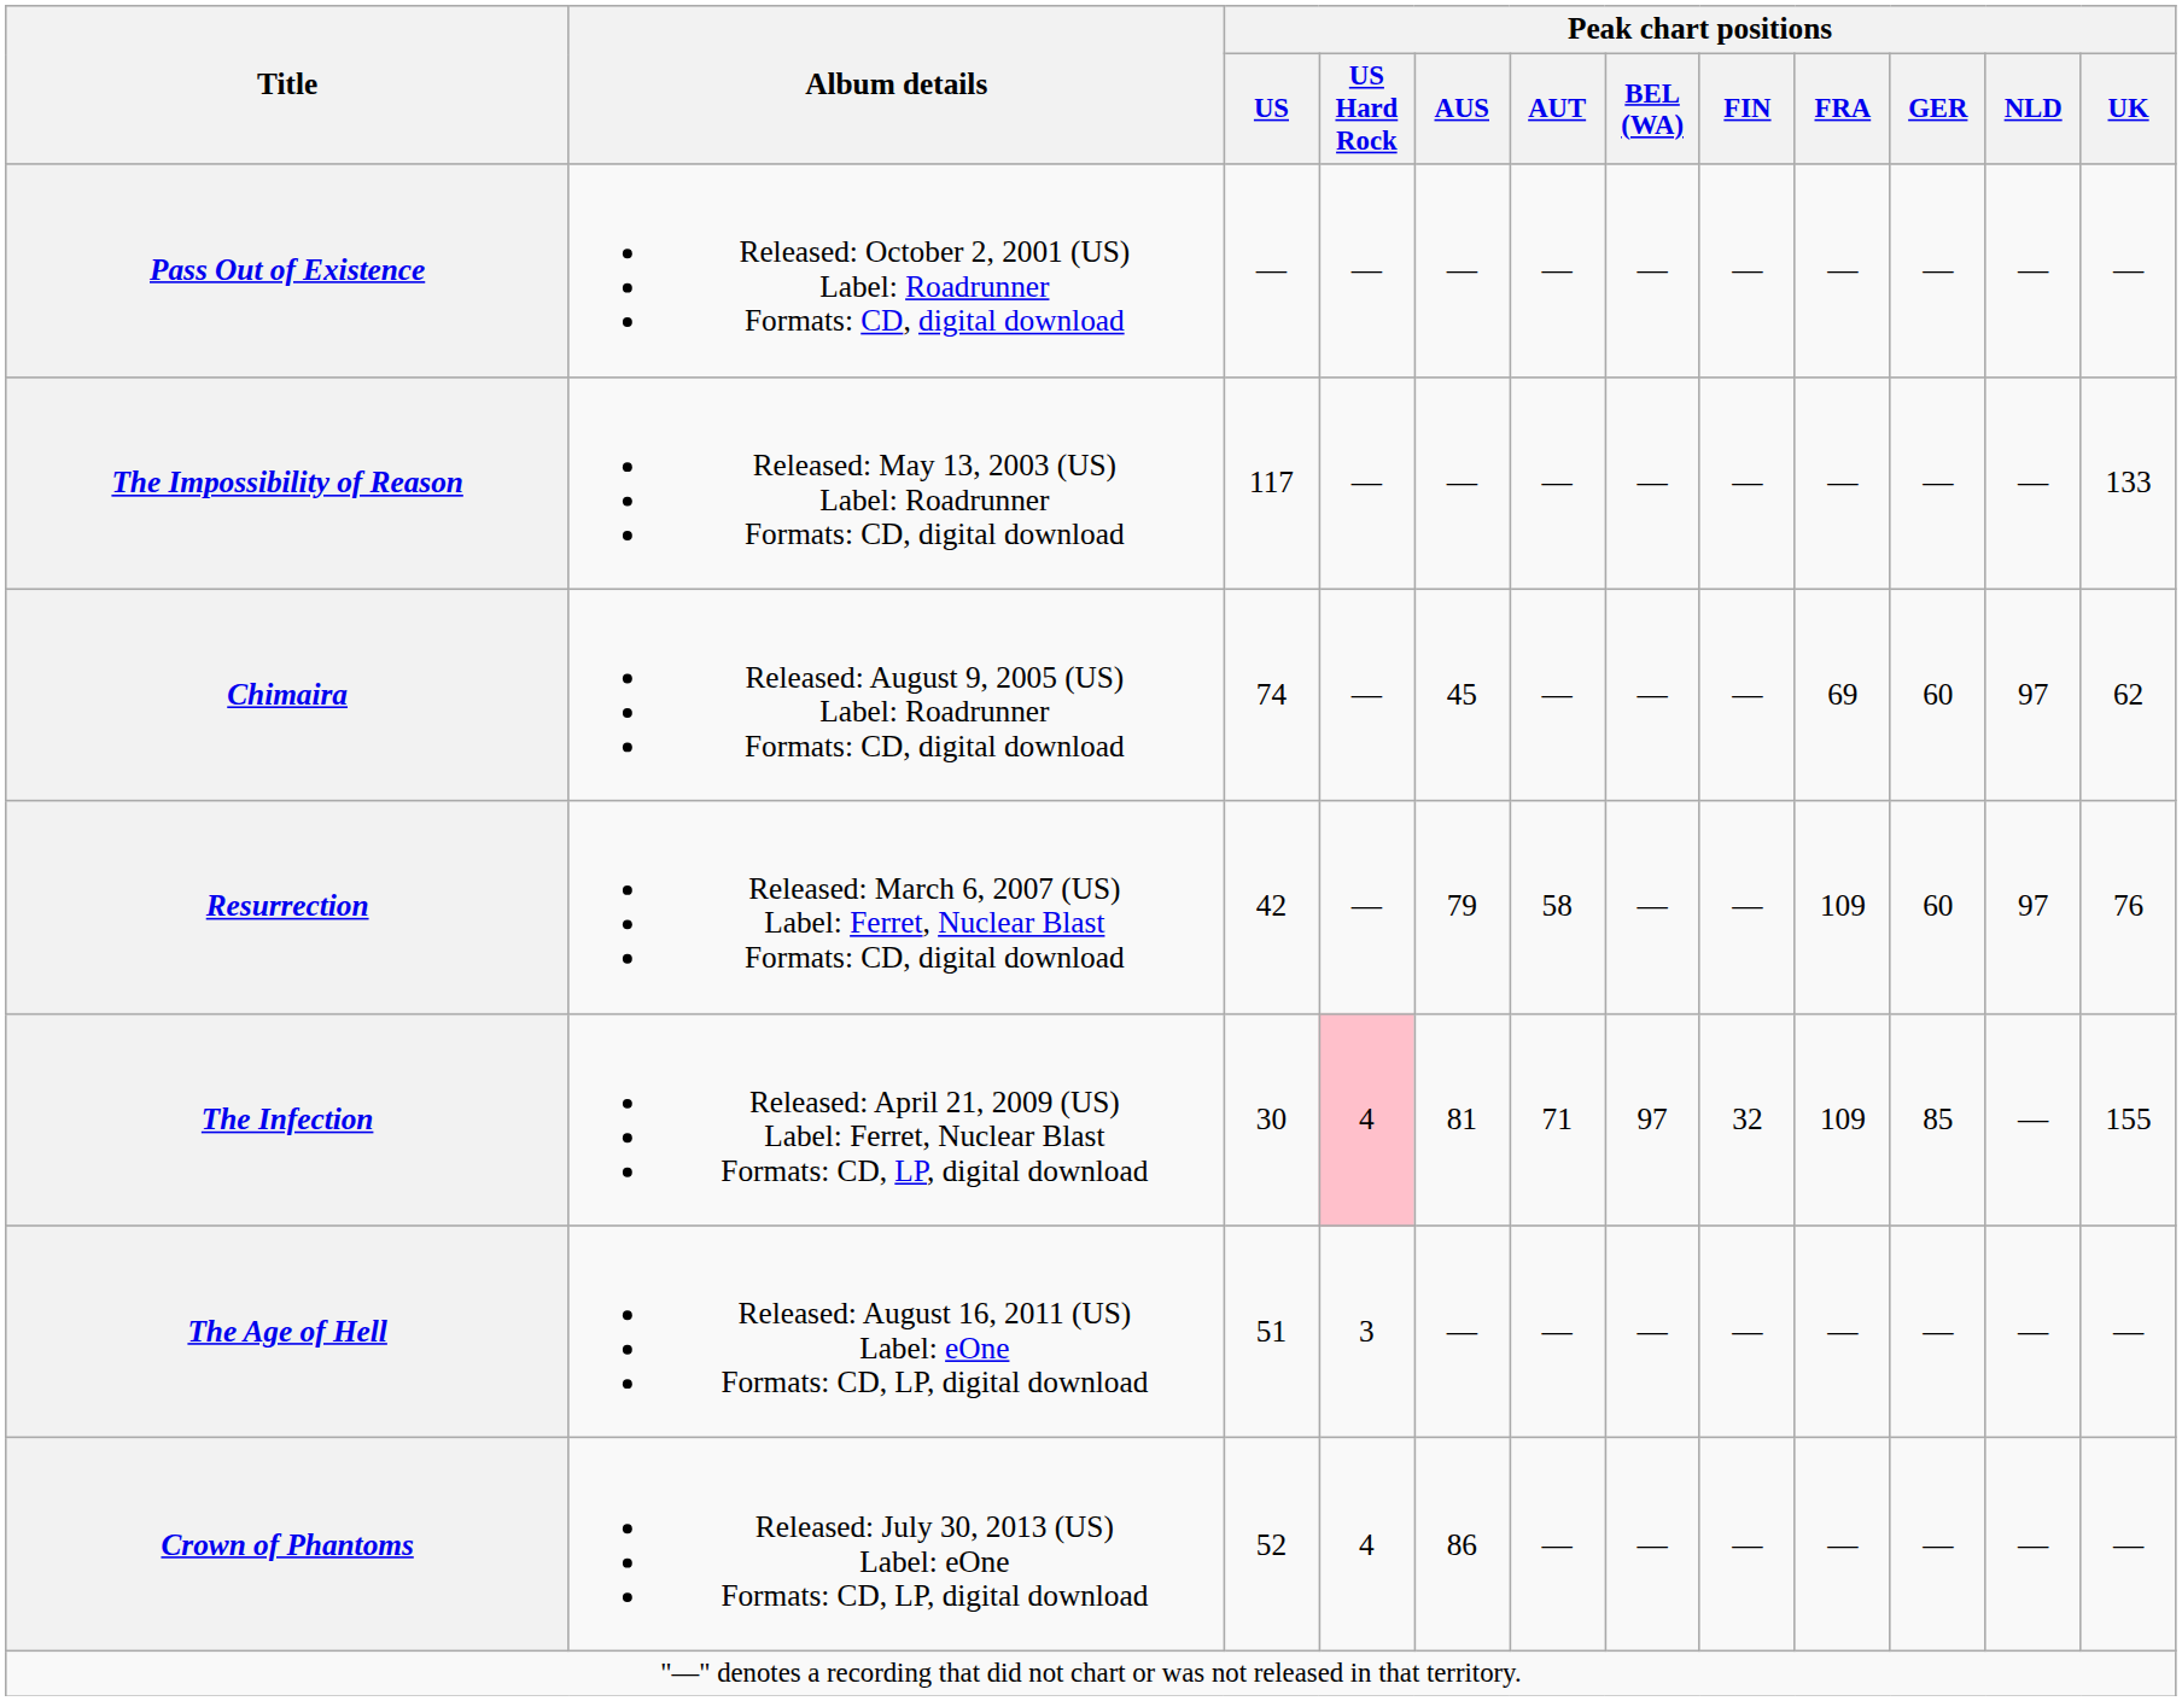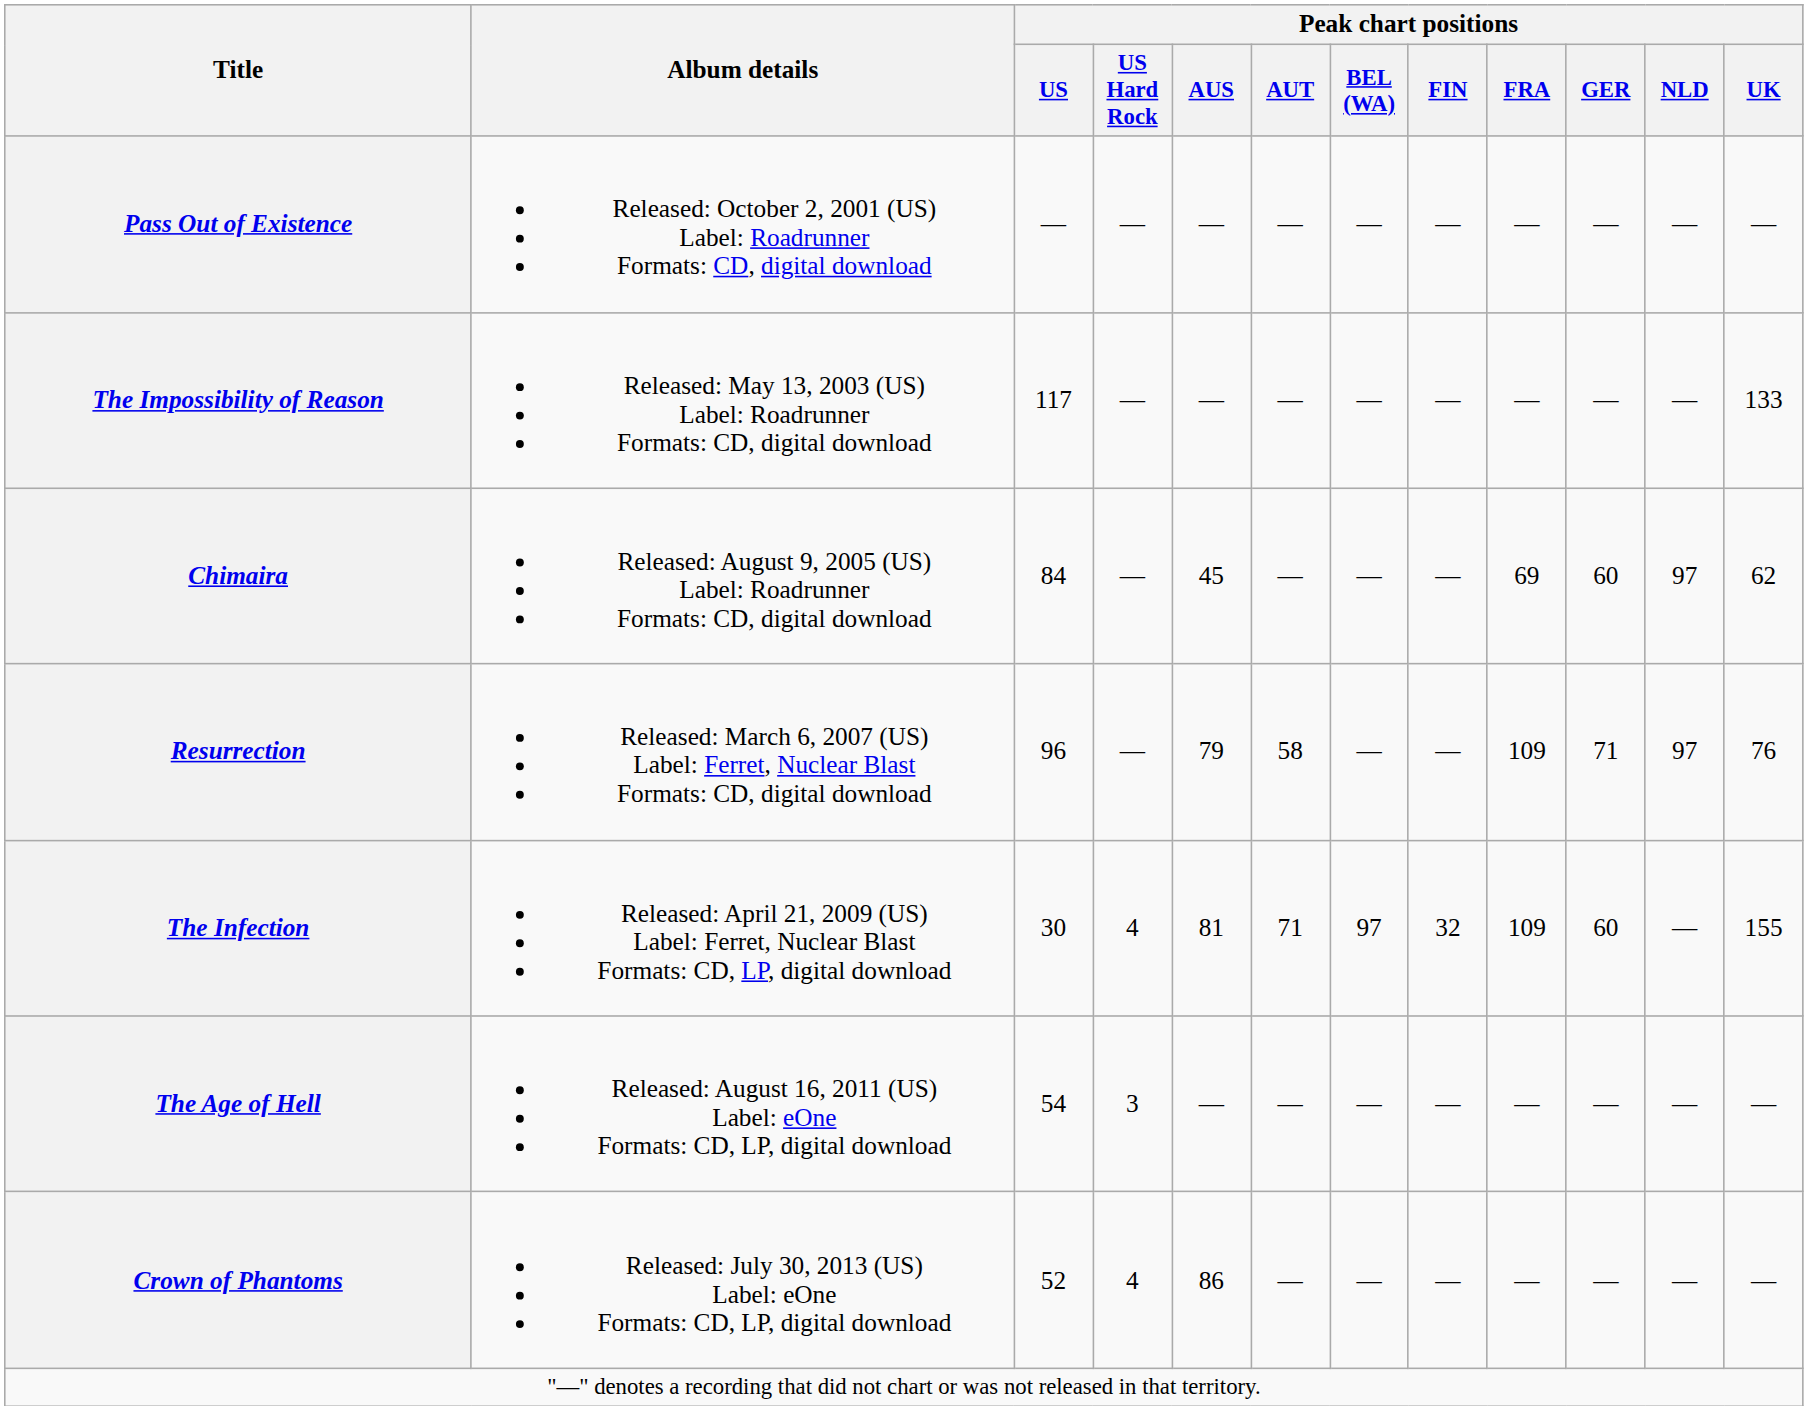 <table class="wikitable plainrowheaders" style="text-align:center;">
 <tr>
 <th scope="col" rowspan="2" style="width:18em;">Title</th>
 <th scope="col" rowspan="2" style="width:21em;">Album details</th>
 <th scope="col" colspan="10">Peak chart positions</th>
 </tr>
 <tr>
 <th scope="col" style="width:3em;font-size:90%;"><a href='#'>US</a><br></th>
 <th scope="col" style="width:3em;font-size:90%;"><a href='#'>US<br>Hard Rock</a><br></th>
 <th scope="col" style="width:3em;font-size:90%;"><a href='#'>AUS</a><br></th>
 <th scope="col" style="width:3em;font-size:90%;"><a href='#'>AUT</a><br></th>
 <th scope="col" style="width:3em;font-size:90%;"><a href='#'>BEL<br>(WA)</a><br></th>
 <th scope="col" style="width:3em;font-size:90%;"><a href='#'>FIN</a><br></th>
 <th scope="col" style="width:3em;font-size:90%;"><a href='#'>FRA</a><br></th>
 <th scope="col" style="width:3em;font-size:90%;"><a href='#'>GER</a><br></th>
 <th scope="col" style="width:3em;font-size:90%;"><a href='#'>NLD</a><br></th>
 <th scope="col" style="width:3em;font-size:90%;"><a href='#'>UK</a><br></th>
 </tr>
 <tr>
 <th scope="row"><em><a href='#'>Pass Out of Existence</a></em></th>
 <td><br><ul><li>Released: October 2, 2001 <span>(US)</span></li><li>Label: <a href='#'>Roadrunner</a></li><li>Formats: <a href='#'>CD</a>, <a href='#'>digital download</a></li></ul></td>
 <td>—</td>
 <td>—</td>
 <td>—</td>
 <td>—</td>
 <td>—</td>
 <td>—</td>
 <td>—</td>
 <td>—</td>
 <td>—</td>
 <td>—</td>
 </tr>
 <tr>
 <th scope="row"><em><a href='#'>The Impossibility of Reason</a></em></th>
 <td><br><ul><li>Released: May 13, 2003 <span>(US)</span></li><li>Label: Roadrunner</li><li>Formats: CD, digital download</li></ul></td>
 <td>117</td>
 <td>—</td>
 <td>—</td>
 <td>—</td>
 <td>—</td>
 <td>—</td>
 <td>—</td>
 <td>—</td>
 <td>—</td>
 <td>133</td>
 </tr>
 <tr>
 <th scope="row"><em><a href='#'>Chimaira</a></em></th>
 <td><br><ul><li>Released: August 9, 2005 <span>(US)</span></li><li>Label: Roadrunner</li><li>Formats: CD, digital download</li></ul></td>
-<td>74</td>
+<td>84</td>
 <td>—</td>
 <td>45</td>
 <td>—</td>
 <td>—</td>
 <td>—</td>
 <td>69</td>
 <td>60</td>
 <td>97</td>
 <td>62</td>
 </tr>
 <tr>
 <th scope="row"><em><a href='#'>Resurrection</a></em></th>
 <td><br><ul><li>Released: March 6, 2007 <span>(US)</span></li><li>Label: <a href='#'>Ferret</a>, <a href='#'>Nuclear Blast</a></li><li>Formats: CD, digital download</li></ul></td>
-<td>42</td>
+<td>96</td>
 <td>—</td>
 <td>79</td>
 <td>58</td>
 <td>—</td>
 <td>—</td>
 <td>109</td>
-<td>60</td>
+<td>71</td>
 <td>97</td>
 <td>76</td>
 </tr>
 <tr>
 <th scope="row"><em><a href='#'>The Infection</a></em></th>
 <td><br><ul><li>Released: April 21, 2009 <span>(US)</span></li><li>Label: Ferret, Nuclear Blast</li><li>Formats: CD, <a href='#'>LP</a>, digital download</li></ul></td>
 <td>30</td>
-<td style="background: pink;">4</td>
+<td>4</td>
 <td>81</td>
 <td>71</td>
 <td>97</td>
 <td>32</td>
 <td>109</td>
-<td>85</td>
+<td>60</td>
 <td>—</td>
 <td>155</td>
 </tr>
 <tr>
 <th scope="row"><em><a href='#'>The Age of Hell</a></em></th>
 <td><br><ul><li>Released: August 16, 2011 <span>(US)</span></li><li>Label: <a href='#'>eOne</a></li><li>Formats: CD, LP, digital download</li></ul></td>
-<td>51</td>
+<td>54</td>
 <td>3</td>
 <td>—</td>
 <td>—</td>
 <td>—</td>
 <td>—</td>
 <td>—</td>
 <td>—</td>
 <td>—</td>
 <td>—</td>
 </tr>
 <tr>
 <th scope="row"><em><a href='#'>Crown of Phantoms</a></em></th>
 <td><br><ul><li>Released: July 30, 2013 <span>(US)</span></li><li>Label: eOne</li><li>Formats: CD, LP, digital download</li></ul></td>
 <td>52</td>
 <td>4</td>
 <td>86</td>
 <td>—</td>
 <td>—</td>
 <td>—</td>
 <td>—</td>
 <td>—</td>
 <td>—</td>
 <td>—</td>
 </tr>
 <tr>
 <td colspan="15" style="font-size:90%">"—" denotes a recording that did not chart or was not released in that territory.</td>
 </tr>
 </table>
